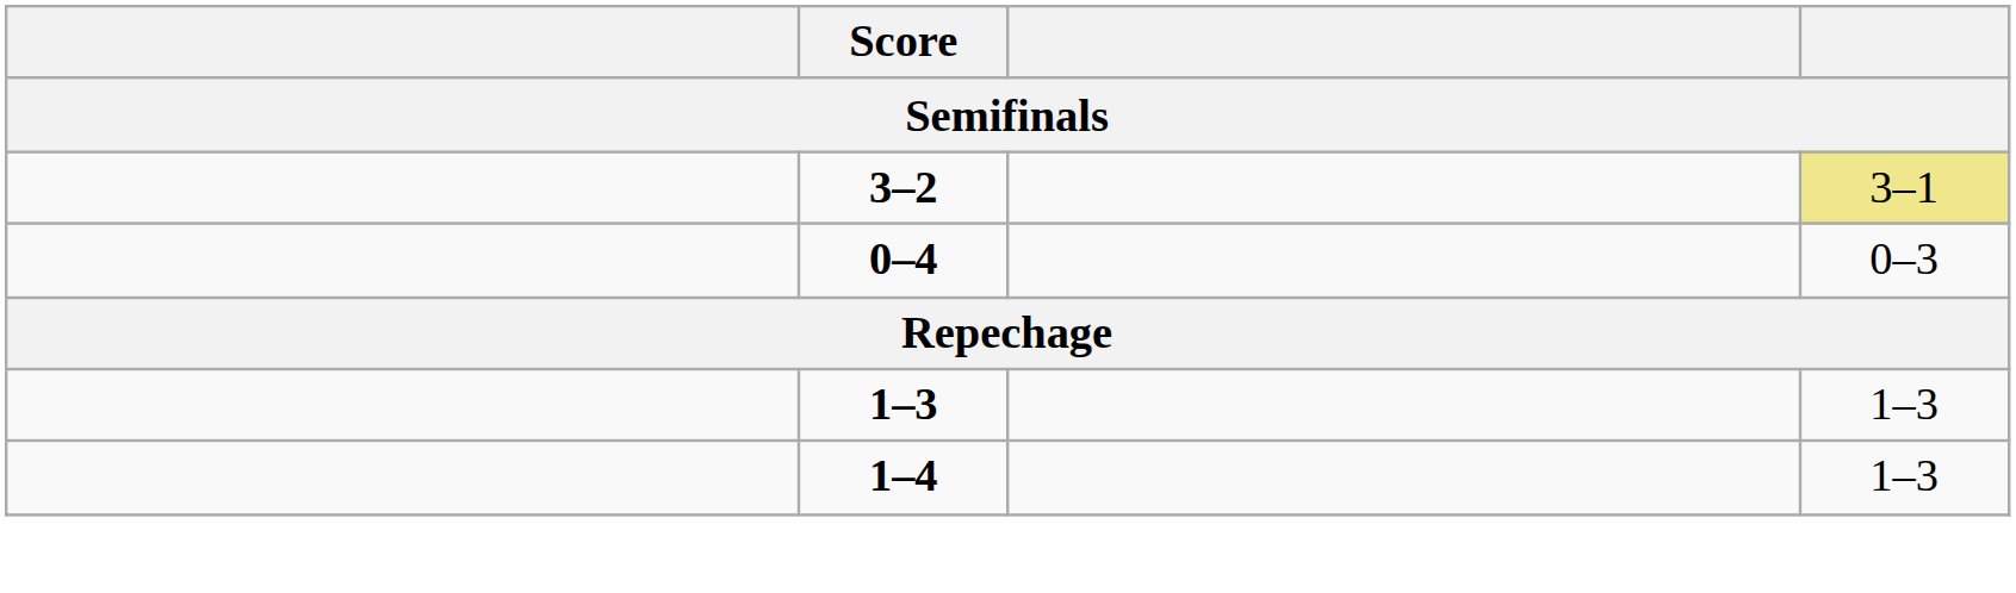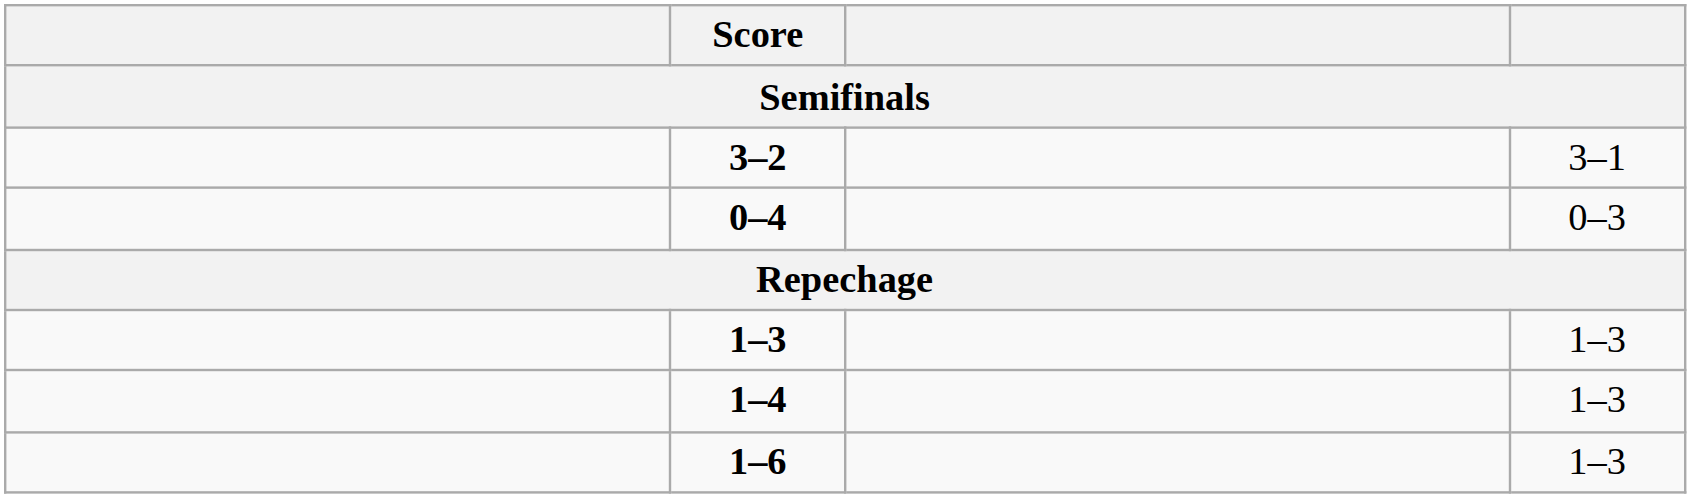 <table class="wikitable" style="text-align: left; ">
 <tr>
 <th align="right" width="270"></th>
 <th width="65">Score</th>
 <th align="left" width="270"></th>
 <th width="65"></th>
 </tr>
 <tr>
 <th colspan=4>Semifinals</th>
 </tr>
 <tr>
 <td><strong></strong></td>
 <td align="center"><strong>3–2</strong></td>
 <td></td>
-<td align=center style="background: khaki;">3–1 <strong></strong></td>
+<td align=center>3–1 <strong></strong></td>
 </tr>
 <tr>
 <td></td>
 <td align="center"><strong>0–4</strong></td>
 <td><strong></strong></td>
 <td align=center>0–3 <strong></strong></td>
 </tr>
 <tr>
 <th colspan=4>Repechage</th>
 </tr>
 <tr>
 <td></td>
 <td align="center"><strong>1–3</strong></td>
 <td><strong></strong></td>
 <td align=center>1–3 <strong></strong></td>
 </tr>
 <tr>
 <td></td>
 <td align="center"><strong>1–4</strong></td>
 <td><strong></strong></td>
 <td align=center>1–3 <strong></strong></td>
 </tr>
+<tr>
+<td></td>
+<td align="center"><strong>1–6</strong></td>
+<td><strong></strong></td>
+<td align=center>1–3 <strong></strong></td>
+</tr>
 </table>
